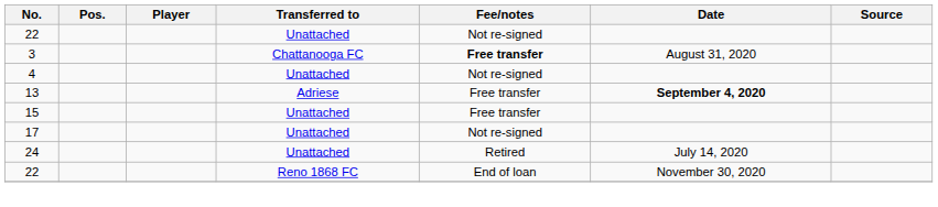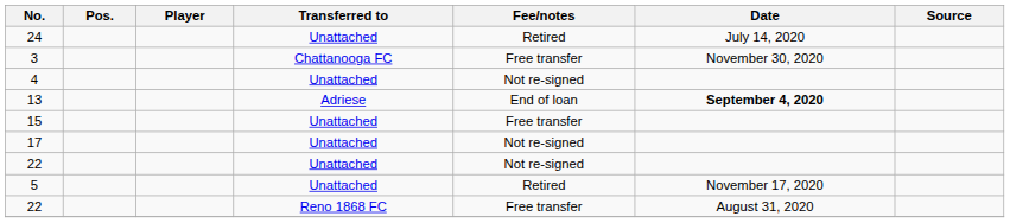 <table class="wikitable sortable" style="width:90%; text-align:center; font-size:95%; text-align:left;">
 <tr>
 <th><strong>No.</strong></th>
 <th><strong>Pos.</strong></th>
 <th><strong>Player</strong></th>
 <th><strong>Transferred to</strong></th>
 <th><strong>Fee/notes</strong></th>
 <th><strong>Date</strong></th>
 <th><strong>Source</strong></th>
 </tr>
 <tr>
-<td align=center>22</td>
+<td align=center>24</td>
 <td align=center></td>
 <td align=center></td>
 <td align=center><a href='#'>Unattached</a></td>
-<td align=center>Not re-signed</td>
-<td align=center></td>
+<td align=center>Retired</td>
+<td align=center>July 14, 2020</td>
 <td align=center></td>
 </tr>
 <tr>
 <td align=center>3</td>
 <td align=center></td>
 <td align=center></td>
 <td align=center> <a href='#'>Chattanooga FC</a></td>
-<td align=center><strong>Free transfer</strong></td>
-<td align=center>August 31, 2020</td>
+<td align=center>Free transfer</td>
+<td align=center>November 30, 2020</td>
 <td align=center></td>
 </tr>
 <tr>
 <td align=center>4</td>
 <td align=center></td>
 <td align=center></td>
 <td align=center><a href='#'>Unattached</a></td>
 <td align=center>Not re-signed</td>
 <td align=center></td>
 <td align=center></td>
 </tr>
 <tr>
 <td align=center>13</td>
 <td align=center></td>
 <td align=center></td>
 <td align=center> <a href='#'>Adriese</a></td>
-<td align=center>Free transfer</td>
+<td align=center>End of loan</td>
 <td align=center><strong>September 4, 2020</strong></td>
 <td align=center></td>
 </tr>
 <tr>
 <td align=center>15</td>
 <td align=center></td>
 <td align=center></td>
 <td align=center><a href='#'>Unattached</a></td>
 <td align=center>Free transfer</td>
 <td align=center></td>
 <td align=center></td>
 </tr>
 <tr>
 <td align=center>17</td>
 <td align=center></td>
 <td align=center></td>
 <td align=center><a href='#'>Unattached</a></td>
 <td align=center>Not re-signed</td>
 <td align=center></td>
 <td align=center></td>
 </tr>
 <tr>
-<td align=center>24</td>
+<td align=center>22</td>
+<td align=center></td>
+<td align=center></td>
+<td align=center><a href='#'>Unattached</a></td>
+<td align=center>Not re-signed</td>
+<td align=center></td>
+<td align=center></td>
+</tr>
+<tr>
+<td align=center>5</td>
 <td align=center></td>
 <td align=center></td>
 <td align=center><a href='#'>Unattached</a></td>
 <td align=center>Retired</td>
-<td align=center>July 14, 2020</td>
+<td align=center>November 17, 2020</td>
 <td align=center></td>
 </tr>
 <tr>
 <td align=center>22</td>
 <td align=center></td>
 <td align=center></td>
 <td align=center> <a href='#'>Reno 1868 FC</a></td>
-<td align=center>End of loan</td>
-<td align=center>November 30, 2020</td>
+<td align=center>Free transfer</td>
+<td align=center>August 31, 2020</td>
 <td align=center></td>
 </tr>
 <tr>
 </tr>
 </table>
